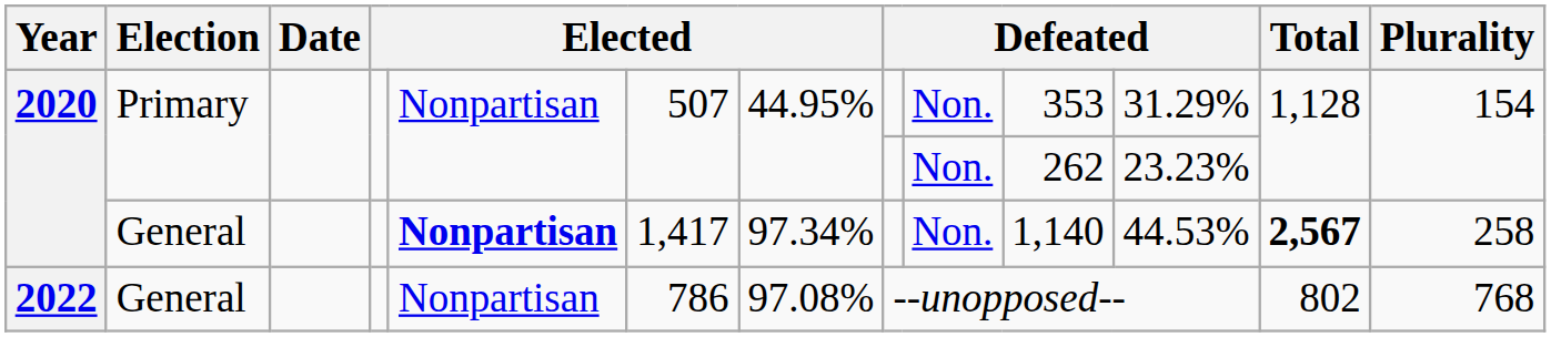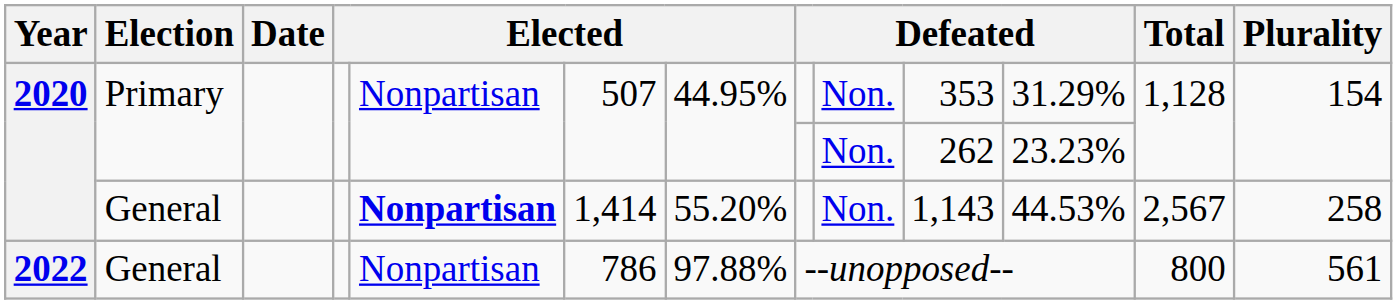 <table class="wikitable">
 <tr>
 <th>Year</th>
 <th>Election</th>
 <th>Date</th>
 <th colspan="4">Elected</th>
 <th colspan="4">Defeated</th>
 <th>Total</th>
 <th>Plurality</th>
 </tr>
 <tr>
 <th rowspan="3" valign="top"><a href='#'>2020</a></th>
 <td rowspan="2" valign="top">Primary</td>
 <td rowspan="2" valign="top"></td>
 <td rowspan="2" valign="top"></td>
 <td rowspan="2" valign="top" ><a href='#'>Nonpartisan</a></td>
 <td rowspan="2" valign="top" align="right">507</td>
 <td rowspan="2" valign="top" align="right">44.95%</td>
 <td valign="top"></td>
 <td valign="top" ><a href='#'>Non.</a></td>
 <td valign="top" align="right">353</td>
 <td valign="top" align="right">31.29%</td>
 <td rowspan="2" valign="top" align="right">1,128</td>
 <td rowspan="2" valign="top" align="right">154</td>
 </tr>
 <tr>
 <td></td>
 <td valign="top" ><a href='#'>Non.</a></td>
 <td valign="top" align="right">262</td>
 <td valign="top" align="right">23.23%</td>
 </tr>
 <tr>
 <td valign="top">General</td>
 <td valign="top"></td>
 <td valign="top"></td>
 <td valign="top" ><strong><a href='#'>Nonpartisan</a></strong></td>
-<td valign="top" align="right">1,417</td>
-<td valign="top" align="right">97.34%</td>
+<td valign="top" align="right">1,414</td>
+<td valign="top" align="right">55.20%</td>
 <td valign="top"></td>
 <td valign="top" ><a href='#'>Non.</a></td>
-<td valign="top" align="right">1,140</td>
+<td valign="top" align="right">1,143</td>
 <td valign="top" align="right">44.53%</td>
-<td valign="top" align="right"><strong>2,567</strong></td>
+<td valign="top" align="right">2,567</td>
 <td valign="top" align="right">258</td>
 </tr>
 <tr>
 <th><strong><a href='#'>2022</a></strong></th>
 <td>General</td>
 <td></td>
 <td></td>
 <td valign="top" ><a href='#'>Nonpartisan</a></td>
 <td valign="top" align="right">786</td>
-<td valign="top" align="right">97.08%</td>
+<td valign="top" align="right">97.88%</td>
 <td colspan="4"><em>--unopposed--</em></td>
-<td valign="top" align="right">802</td>
-<td valign="top" align="right">768</td>
+<td valign="top" align="right">800</td>
+<td valign="top" align="right">561</td>
 </tr>
 </table>
